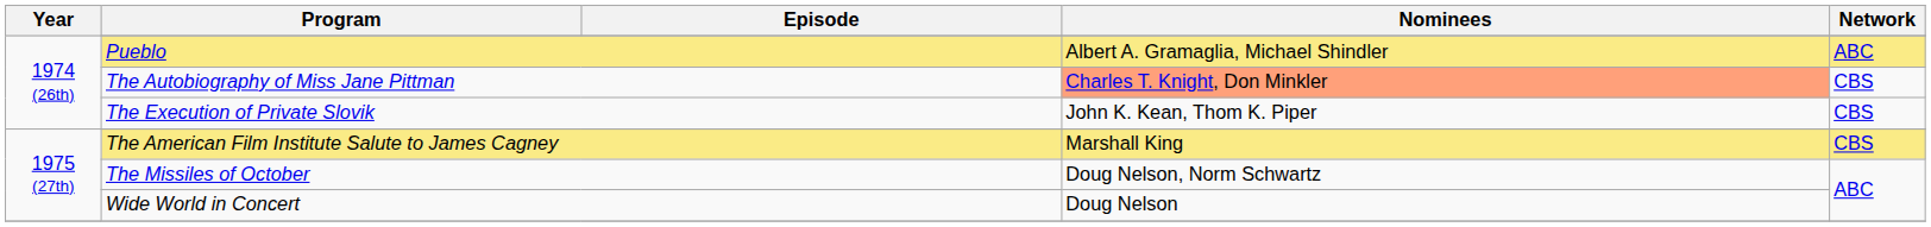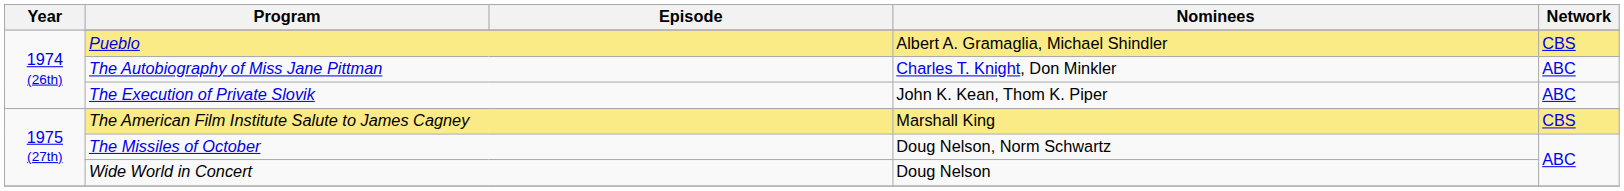 <table class="wikitable" style="width:100%">
 <tr bgcolor="#bebebe">
 <th width="5%">Year</th>
 <th width="25%">Program</th>
 <th width="25%">Episode</th>
 <th width="40%">Nominees</th>
 <th width="5%">Network</th>
 </tr>
 <tr>
 <td rowspan=4 style="text-align:center"><a href='#'>1974</a><br><small><a href='#'>(26th)</a></small><br></td>
 </tr>
 <tr style="background:#FAEB86">
 <td colspan=2><em><a href='#'>Pueblo</a></em></td>
 <td>Albert A. Gramaglia, Michael Shindler</td>
-<td><a href='#'>ABC</a></td>
+<td><a href='#'>CBS</a></td>
 </tr>
 <tr>
 <td colspan=2><em><a href='#'>The Autobiography of Miss Jane Pittman</a></em></td>
-<td style="background: lightsalmon;"><a href='#'>Charles T. Knight</a>, Don Minkler</td>
-<td><a href='#'>CBS</a></td>
+<td><a href='#'>Charles T. Knight</a>, Don Minkler</td>
+<td><a href='#'>ABC</a></td>
 </tr>
 <tr>
 <td colspan=2><em><a href='#'>The Execution of Private Slovik</a></em></td>
 <td>John K. Kean, Thom K. Piper</td>
-<td><a href='#'>CBS</a></td>
+<td><a href='#'>ABC</a></td>
 </tr>
 <tr>
 <td rowspan=4 style="text-align:center"><a href='#'>1975</a><br><small><a href='#'>(27th)</a></small><br></td>
 </tr>
 <tr style="background:#FAEB86">
 <td colspan=2><em>The American Film Institute Salute to James Cagney</em></td>
 <td>Marshall King</td>
 <td><a href='#'>CBS</a></td>
 </tr>
 <tr>
 <td colspan=2><em><a href='#'>The Missiles of October</a></em></td>
 <td>Doug Nelson, Norm Schwartz</td>
 <td rowspan=2><a href='#'>ABC</a></td>
 </tr>
 <tr>
 <td colspan=2><em>Wide World in Concert</em></td>
 <td>Doug Nelson</td>
 </tr>
 <tr>
 </tr>
 </table>
